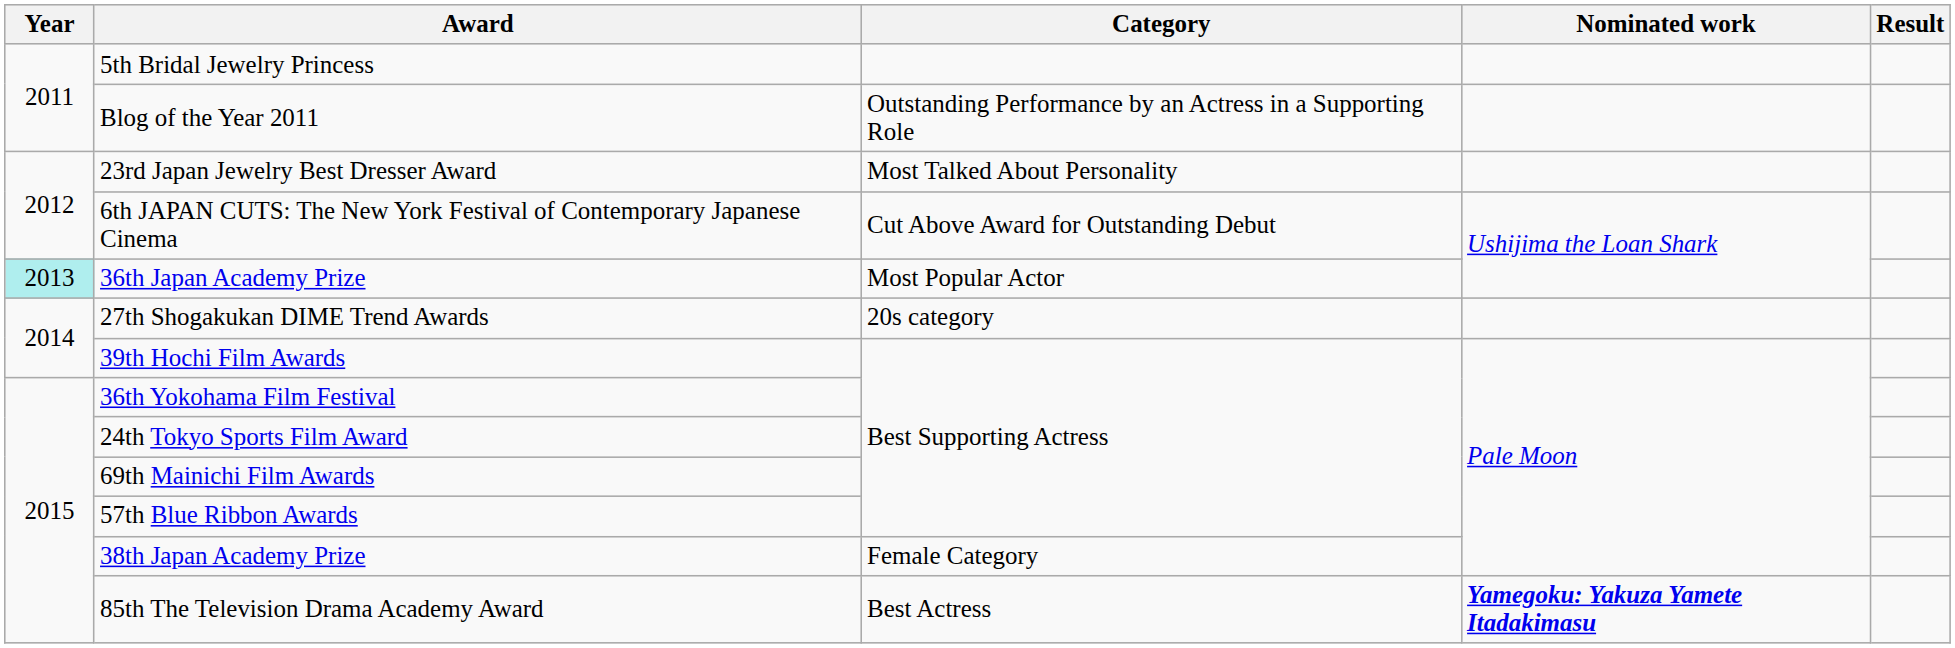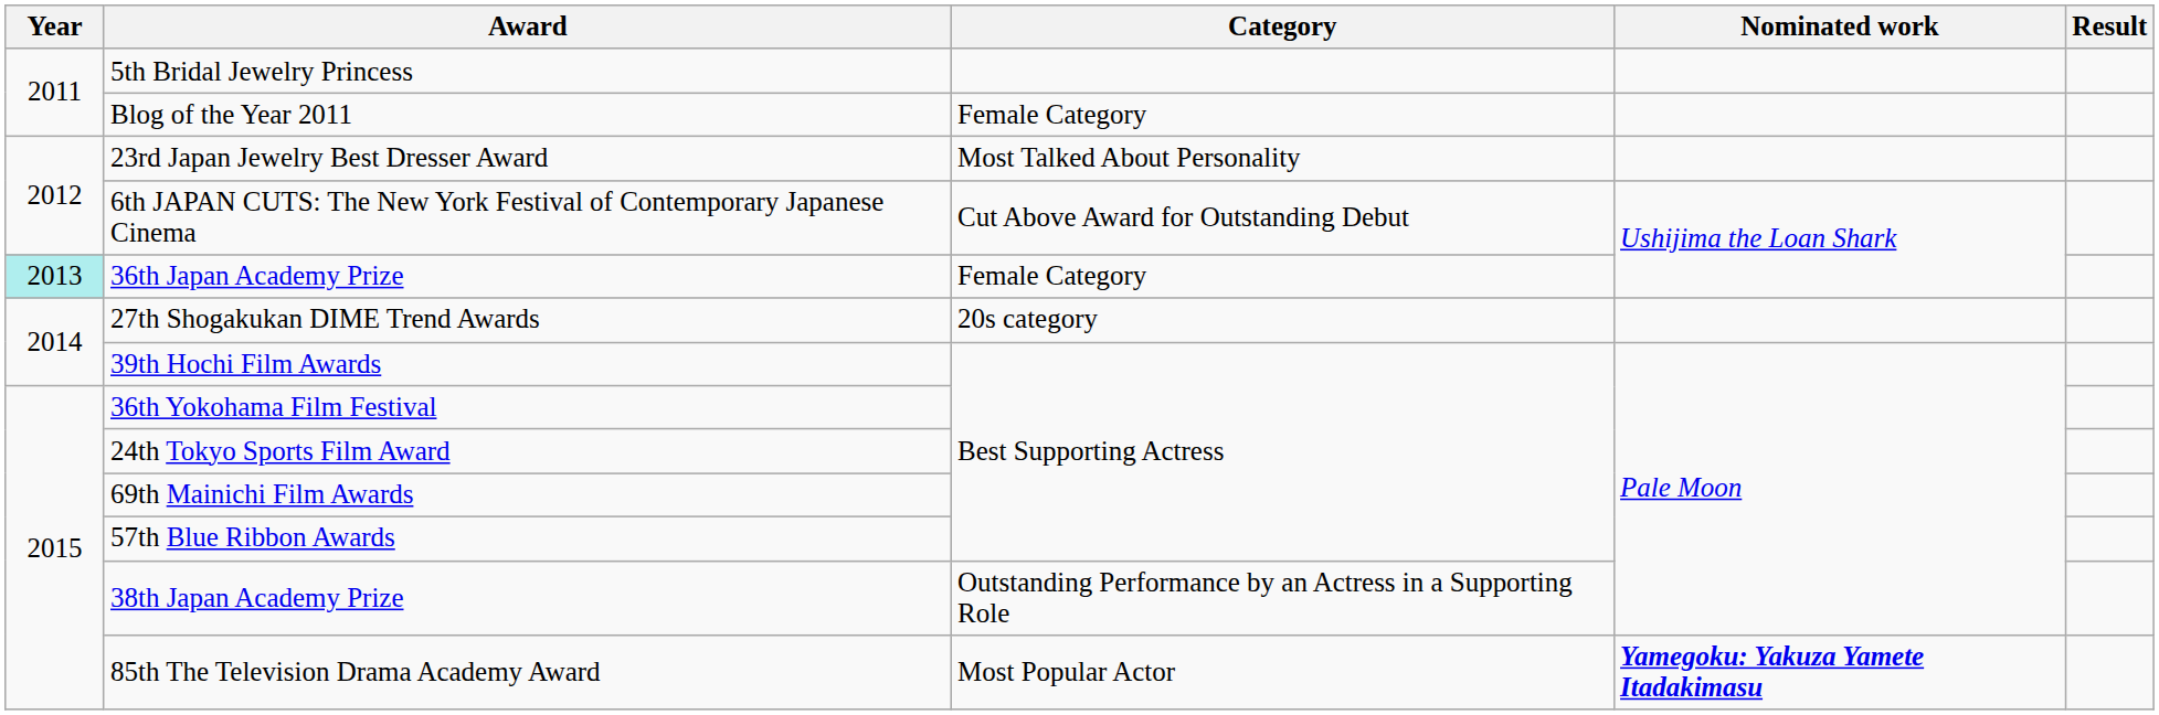 <table class="wikitable">
 <tr>
 <th width="50px">Year</th>
 <th>Award</th>
 <th>Category</th>
 <th>Nominated work</th>
 <th>Result</th>
 </tr>
 <tr>
 <td rowspan=2 style="text-align:center">2011</td>
 <td>5th Bridal Jewelry Princess</td>
 <td></td>
 <td></td>
 <td></td>
 </tr>
 <tr>
 <td>Blog of the Year 2011</td>
-<td>Outstanding Performance by an Actress in a Supporting Role</td>
+<td>Female Category</td>
 <td></td>
 <td></td>
 </tr>
 <tr>
 <td rowspan=2 style="text-align:center">2012</td>
 <td>23rd Japan Jewelry Best Dresser Award</td>
 <td>Most Talked About Personality</td>
 <td></td>
 <td></td>
 </tr>
 <tr>
 <td>6th JAPAN CUTS: The New York Festival of Contemporary Japanese Cinema</td>
 <td>Cut Above Award for Outstanding Debut</td>
 <td rowspan="2"><em><a href='#'>Ushijima the Loan Shark</a></em></td>
 <td></td>
 </tr>
 <tr>
 <td style="background: paleturquoise; text-align:center">2013</td>
 <td><a href='#'>36th Japan Academy Prize</a></td>
-<td>Most Popular Actor</td>
+<td>Female Category</td>
 <td></td>
 </tr>
 <tr>
 <td rowspan=2 style="text-align:center">2014</td>
 <td>27th Shogakukan DIME Trend Awards</td>
 <td>20s category</td>
 <td></td>
 <td></td>
 </tr>
 <tr>
 <td><a href='#'>39th Hochi Film Awards</a></td>
 <td rowspan="5">Best Supporting Actress</td>
 <td rowspan="6"><em><a href='#'>Pale Moon</a></em></td>
 <td></td>
 </tr>
 <tr>
 <td rowspan=6 style="text-align:center">2015</td>
 <td><a href='#'>36th Yokohama Film Festival</a></td>
 <td></td>
 </tr>
 <tr>
 <td>24th <a href='#'>Tokyo Sports Film Award</a></td>
 <td></td>
 </tr>
 <tr>
 <td>69th <a href='#'>Mainichi Film Awards</a></td>
 <td></td>
 </tr>
 <tr>
 <td>57th <a href='#'>Blue Ribbon Awards</a></td>
 <td></td>
 </tr>
 <tr>
 <td><a href='#'>38th Japan Academy Prize</a></td>
-<td>Female Category</td>
+<td>Outstanding Performance by an Actress in a Supporting Role</td>
 <td></td>
 </tr>
 <tr>
 <td>85th The Television Drama Academy Award</td>
-<td>Best Actress</td>
+<td>Most Popular Actor</td>
 <td><strong><em><a href='#'>Yamegoku: Yakuza Yamete Itadakimasu</a></em></strong></td>
 <td></td>
 </tr>
 </table>
